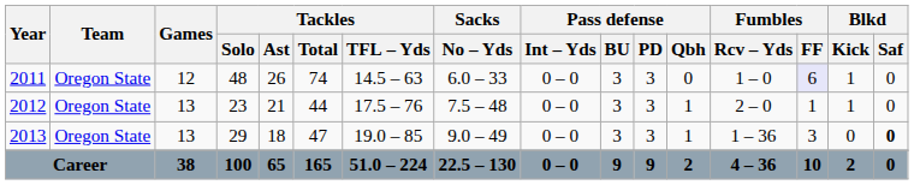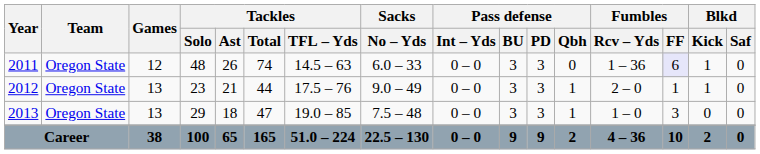 <table class="wikitable" style="text-align:center">
 <tr>
 <th rowspan=2>Year</th>
 <th rowspan=2>Team</th>
 <th rowspan=2>Games</th>
 <th colspan=4>Tackles</th>
 <th>Sacks</th>
 <th colspan=4>Pass defense</th>
 <th colspan=2>Fumbles</th>
 <th colspan=2>Blkd</th>
 </tr>
 <tr>
 <th>Solo</th>
 <th>Ast</th>
 <th>Total</th>
 <th>TFL – Yds</th>
 <th>No – Yds</th>
 <th>Int – Yds</th>
 <th>BU</th>
 <th>PD</th>
 <th>Qbh</th>
 <th>Rcv – Yds</th>
 <th>FF</th>
 <th>Kick</th>
 <th>Saf</th>
 </tr>
 <tr>
 <td><a href='#'>2011</a></td>
 <td><a href='#'>Oregon State</a></td>
 <td>12</td>
 <td>48</td>
 <td>26</td>
 <td>74</td>
 <td>14.5 – 63</td>
 <td>6.0 – 33</td>
 <td>0 – 0</td>
 <td>3</td>
 <td>3</td>
 <td>0</td>
-<td>1 – 0</td>
+<td>1 – 36</td>
 <td style="background: lavender;">6</td>
 <td>1</td>
 <td>0</td>
 </tr>
 <tr>
 <td><a href='#'>2012</a></td>
 <td><a href='#'>Oregon State</a></td>
 <td>13</td>
 <td>23</td>
 <td>21</td>
 <td>44</td>
 <td>17.5 – 76</td>
-<td>7.5 – 48</td>
+<td>9.0 – 49</td>
 <td>0 – 0</td>
 <td>3</td>
 <td>3</td>
 <td>1</td>
 <td>2 – 0</td>
 <td>1</td>
 <td>1</td>
 <td>0</td>
 </tr>
 <tr>
 <td><a href='#'>2013</a></td>
 <td><a href='#'>Oregon State</a></td>
 <td>13</td>
 <td>29</td>
 <td>18</td>
 <td>47</td>
 <td>19.0 – 85</td>
-<td>9.0 – 49</td>
+<td>7.5 – 48</td>
 <td>0 – 0</td>
 <td>3</td>
 <td>3</td>
 <td>1</td>
-<td>1 – 36</td>
+<td>1 – 0</td>
 <td>3</td>
 <td>0</td>
-<td><strong>0</strong></td>
+<td>0</td>
 </tr>
 <tr>
 </tr>
 <tr style="background:#91A3B0; font-weight:bold; color:black;">
 <td colspan=2><strong>Career</strong></td>
 <td>38</td>
 <td>100</td>
 <td>65</td>
 <td>165</td>
 <td>51.0 – 224</td>
 <td>22.5 – 130</td>
 <td>0 – 0</td>
 <td>9</td>
 <td>9</td>
 <td>2</td>
 <td>4 – 36</td>
 <td>10</td>
 <td>2</td>
 <td>0</td>
 </tr>
 </table>
